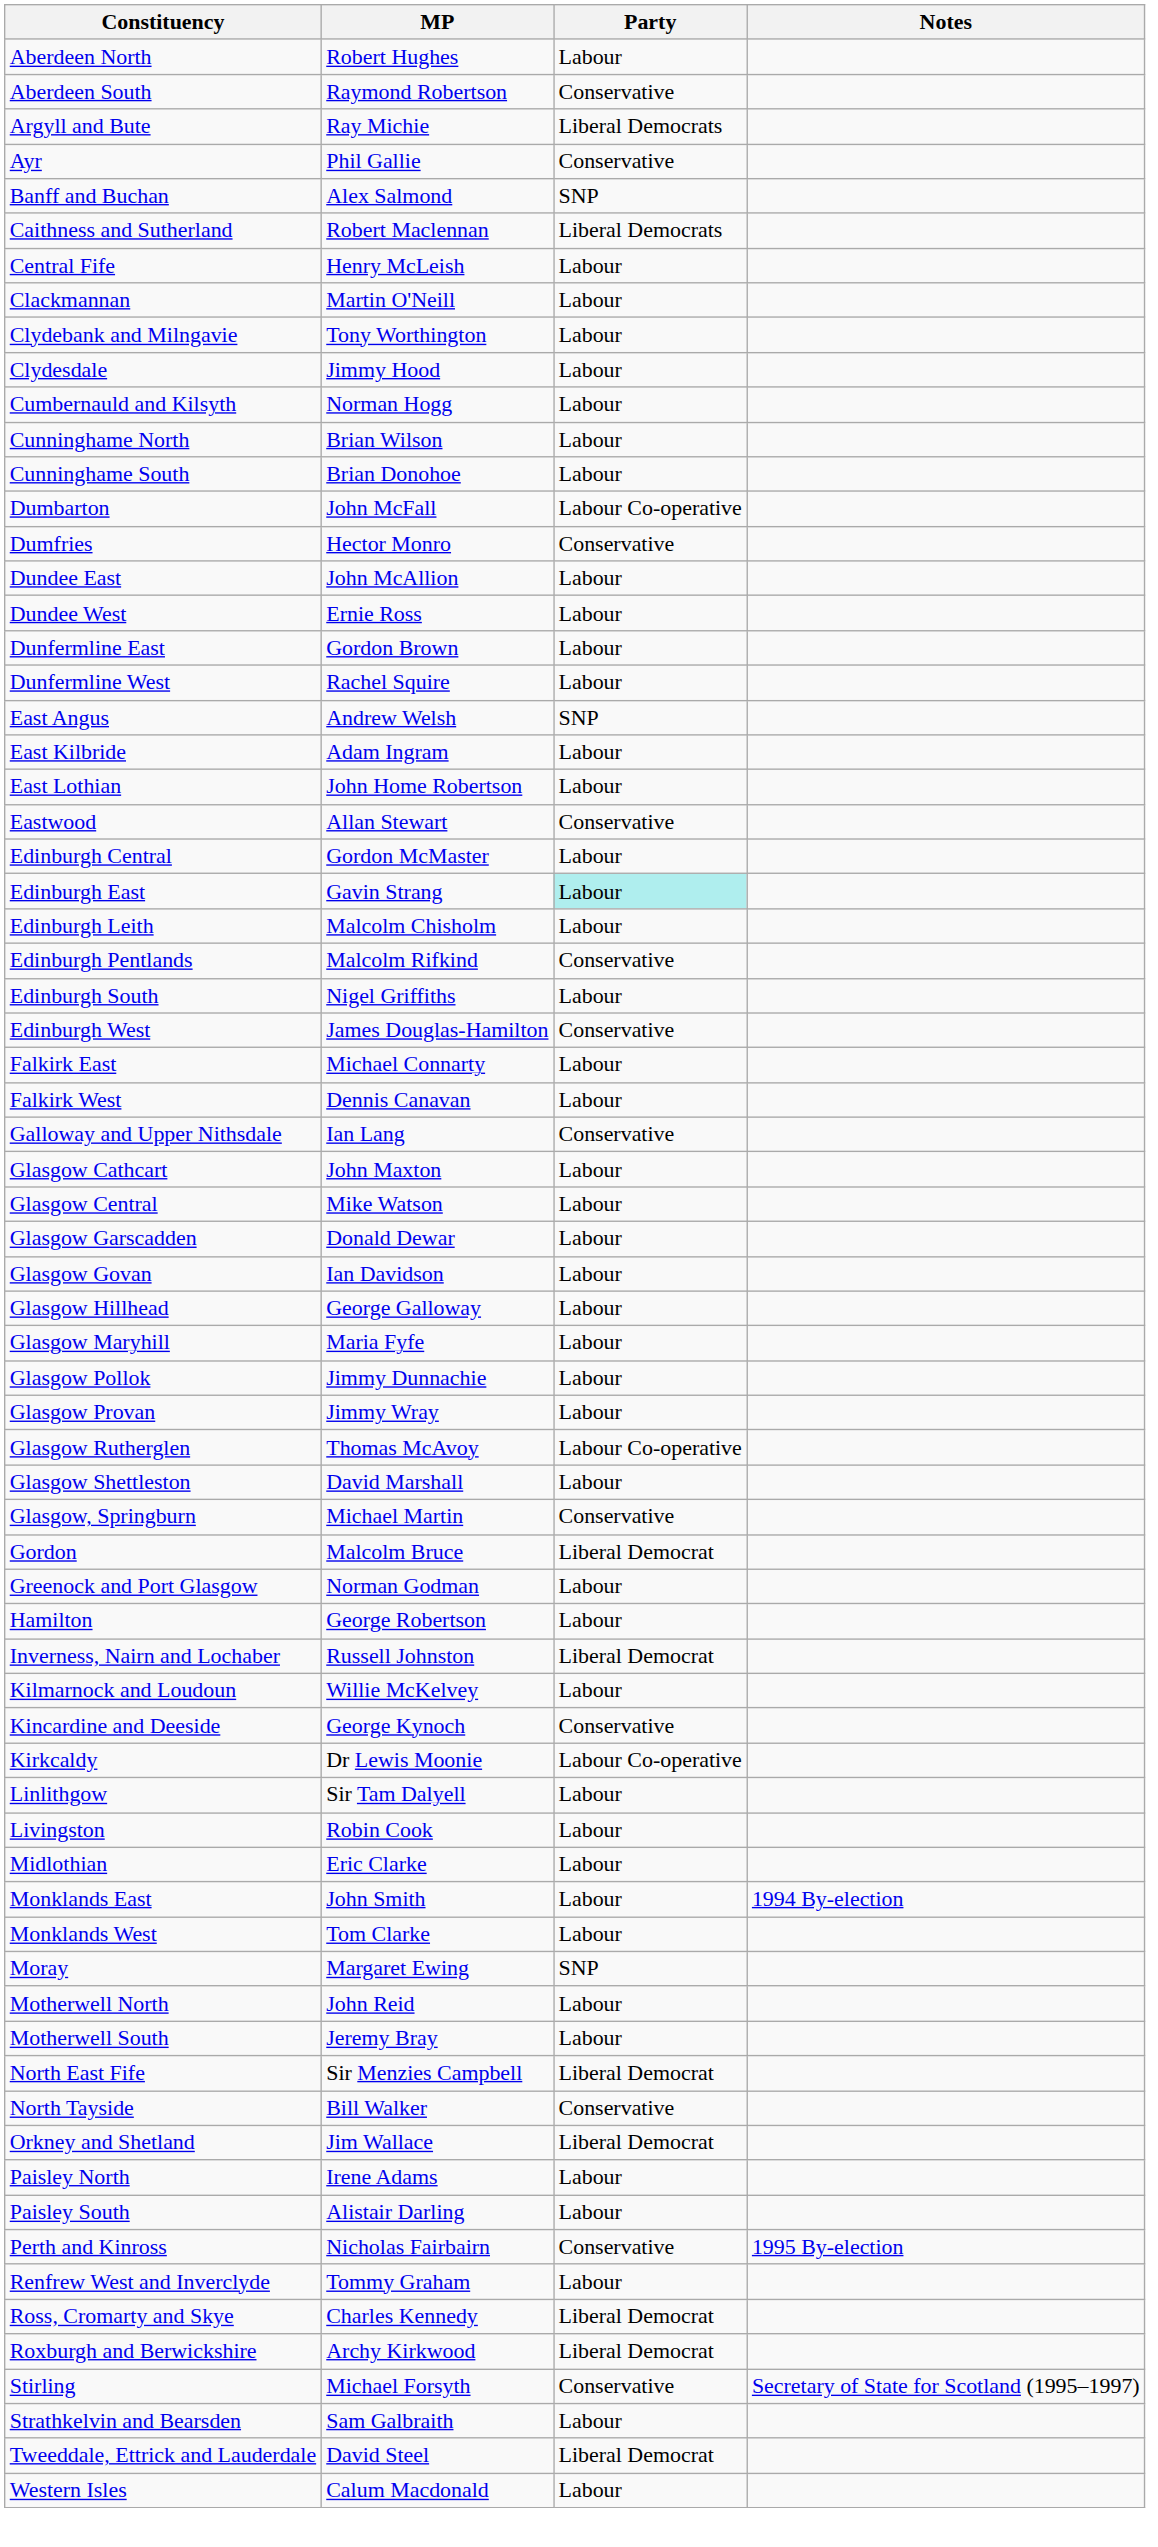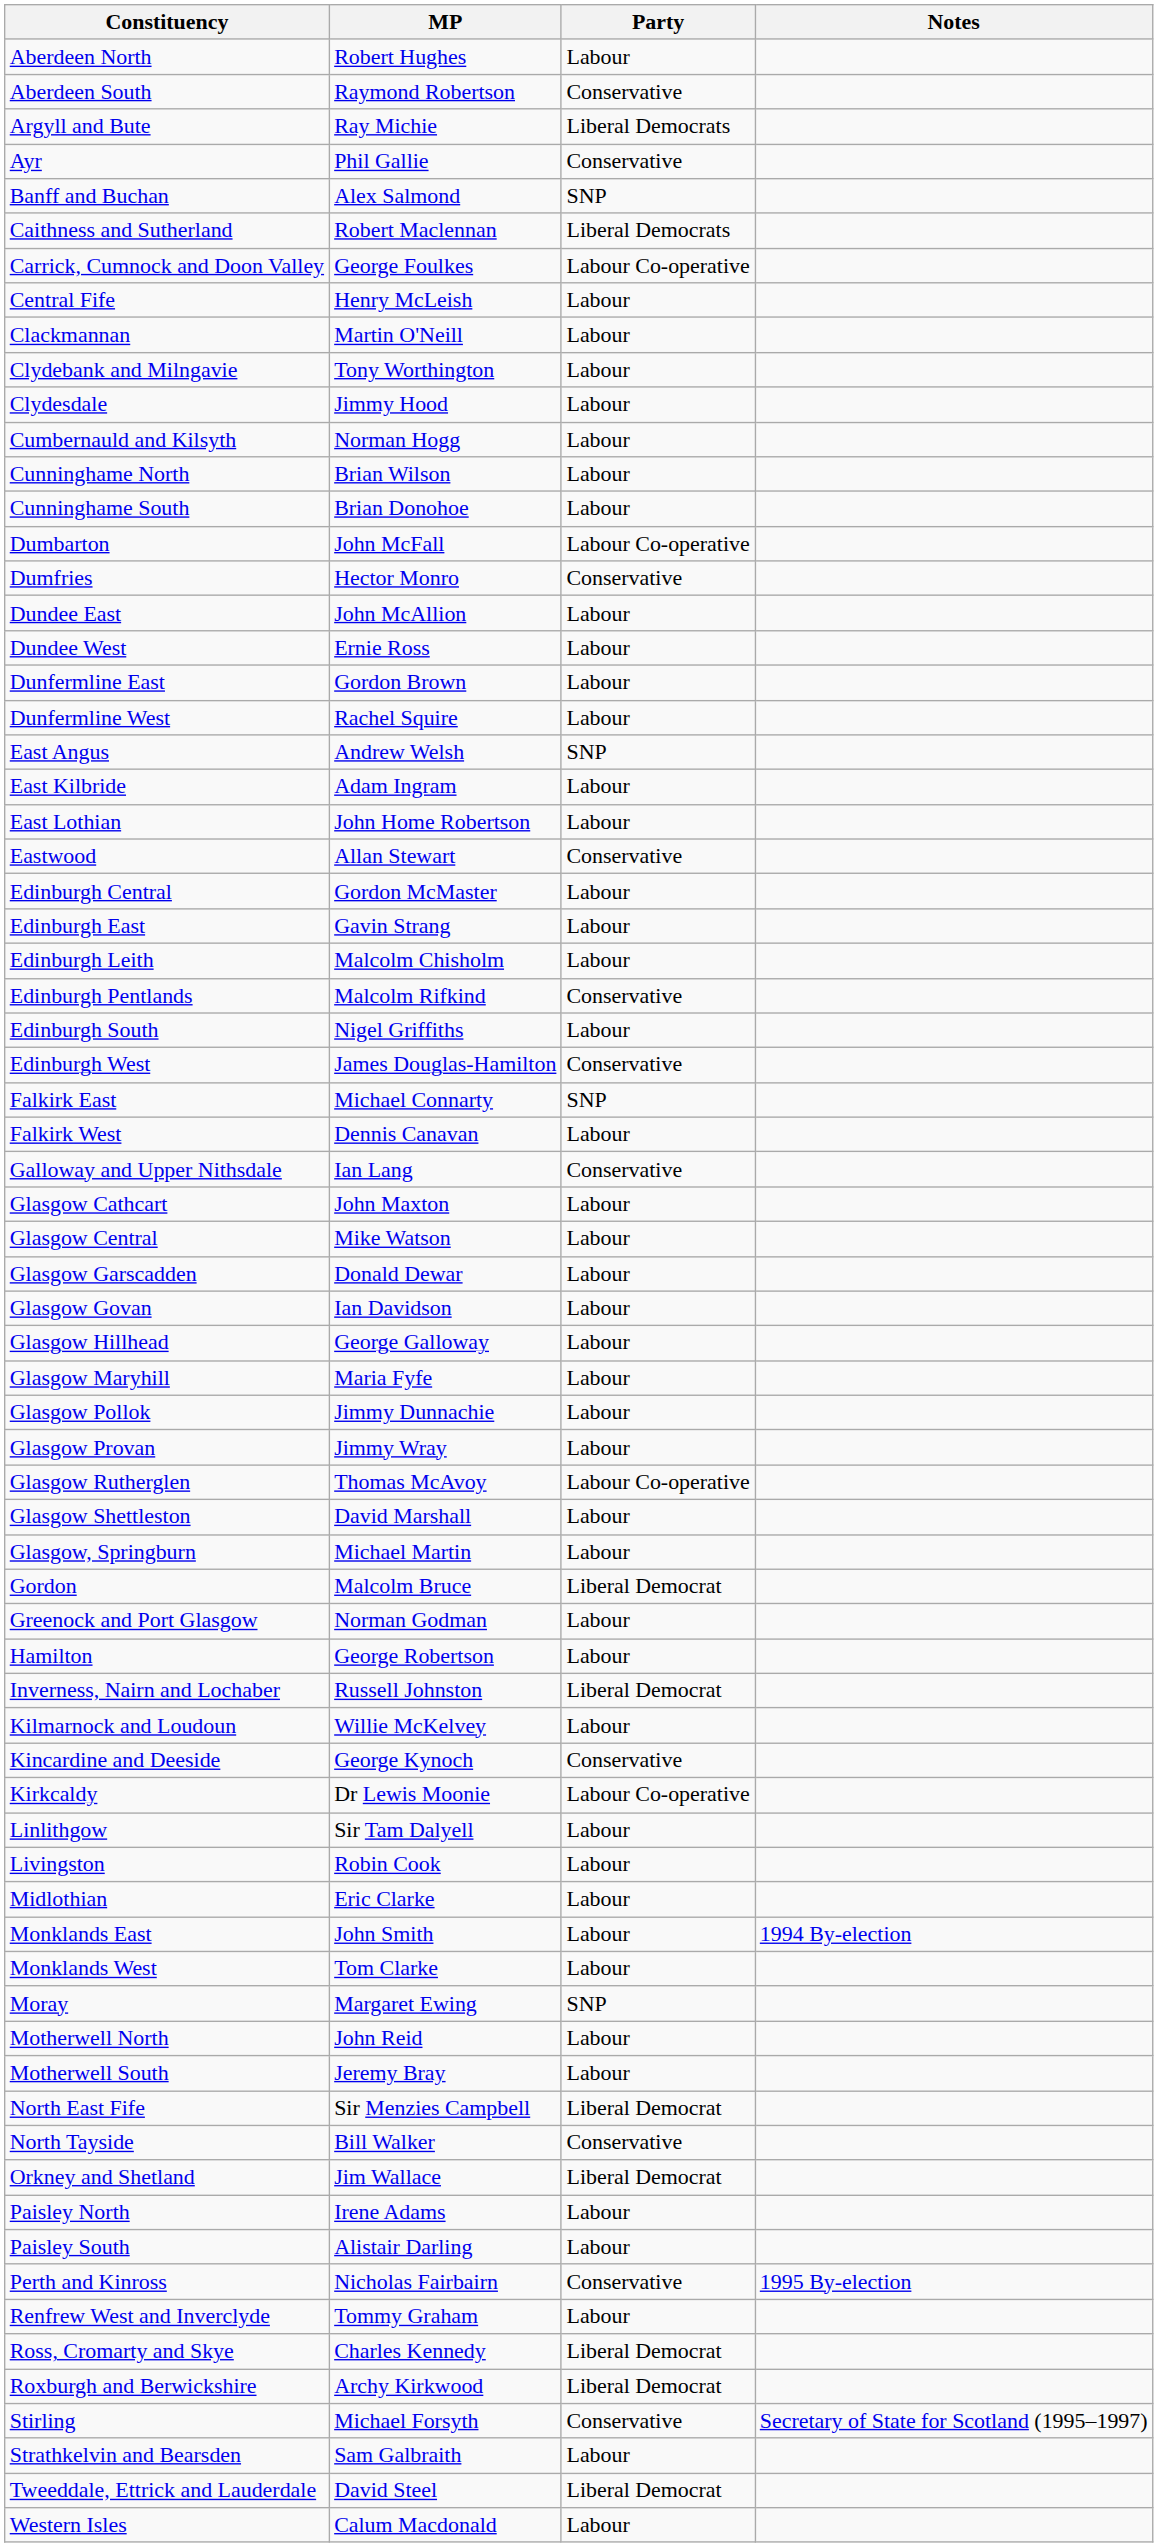 <table class="wikitable sortable">
 <tr>
 <th>Constituency</th>
 <th>MP</th>
 <th>Party</th>
 <th>Notes</th>
 </tr>
 <tr>
 <td><a href='#'>Aberdeen North</a></td>
 <td><a href='#'>Robert Hughes</a></td>
 <td>Labour</td>
 <td></td>
 </tr>
 <tr>
 <td><a href='#'>Aberdeen South</a></td>
 <td><a href='#'>Raymond Robertson</a></td>
 <td>Conservative</td>
 <td></td>
 </tr>
 <tr>
 <td><a href='#'>Argyll and Bute</a></td>
 <td><a href='#'>Ray Michie</a></td>
 <td>Liberal Democrats</td>
 <td></td>
 </tr>
 <tr>
 <td><a href='#'>Ayr</a></td>
 <td><a href='#'>Phil Gallie</a></td>
 <td>Conservative</td>
 <td></td>
 </tr>
 <tr>
 <td><a href='#'>Banff and Buchan</a></td>
 <td><a href='#'>Alex Salmond</a></td>
 <td>SNP</td>
 <td></td>
 </tr>
 <tr>
 <td><a href='#'>Caithness and Sutherland</a></td>
 <td><a href='#'>Robert Maclennan</a></td>
 <td>Liberal Democrats</td>
+<td></td>
+</tr>
+<tr>
+<td><a href='#'>Carrick, Cumnock and Doon Valley</a></td>
+<td><a href='#'>George Foulkes</a></td>
+<td>Labour Co-operative</td>
 <td></td>
 </tr>
 <tr>
 <td><a href='#'>Central Fife</a></td>
 <td><a href='#'>Henry McLeish</a></td>
 <td>Labour</td>
 <td></td>
 </tr>
 <tr>
 <td><a href='#'>Clackmannan</a></td>
 <td><a href='#'>Martin O'Neill</a></td>
 <td>Labour</td>
 <td></td>
 </tr>
 <tr>
 <td><a href='#'>Clydebank and Milngavie</a></td>
 <td><a href='#'>Tony Worthington</a></td>
 <td>Labour</td>
 <td></td>
 </tr>
 <tr>
 <td><a href='#'>Clydesdale</a></td>
 <td><a href='#'>Jimmy Hood</a></td>
 <td>Labour</td>
 <td></td>
 </tr>
 <tr>
 <td><a href='#'>Cumbernauld and Kilsyth</a></td>
 <td><a href='#'>Norman Hogg</a></td>
 <td>Labour</td>
 <td></td>
 </tr>
 <tr>
 <td><a href='#'>Cunninghame North</a></td>
 <td><a href='#'>Brian Wilson</a></td>
 <td>Labour</td>
 <td></td>
 </tr>
 <tr>
 <td><a href='#'>Cunninghame South</a></td>
 <td><a href='#'>Brian Donohoe</a></td>
 <td>Labour</td>
 <td></td>
 </tr>
 <tr>
 <td><a href='#'>Dumbarton</a></td>
 <td><a href='#'>John McFall</a></td>
 <td>Labour Co-operative</td>
 <td></td>
 </tr>
 <tr>
 <td><a href='#'>Dumfries</a></td>
 <td><a href='#'>Hector Monro</a></td>
 <td>Conservative</td>
 <td></td>
 </tr>
 <tr>
 <td><a href='#'>Dundee East</a></td>
 <td><a href='#'>John McAllion</a></td>
 <td>Labour</td>
 <td></td>
 </tr>
 <tr>
 <td><a href='#'>Dundee West</a></td>
 <td><a href='#'>Ernie Ross</a></td>
 <td>Labour</td>
 <td></td>
 </tr>
 <tr>
 <td><a href='#'>Dunfermline East</a></td>
 <td><a href='#'>Gordon Brown</a></td>
 <td>Labour</td>
 <td></td>
 </tr>
 <tr>
 <td><a href='#'>Dunfermline West</a></td>
 <td><a href='#'>Rachel Squire</a></td>
 <td>Labour</td>
 <td></td>
 </tr>
 <tr>
 <td><a href='#'>East Angus</a></td>
 <td><a href='#'>Andrew Welsh</a></td>
 <td>SNP</td>
 <td></td>
 </tr>
 <tr>
 <td><a href='#'>East Kilbride</a></td>
 <td><a href='#'>Adam Ingram</a></td>
 <td>Labour</td>
 <td></td>
 </tr>
 <tr>
 <td><a href='#'>East Lothian</a></td>
 <td><a href='#'>John Home Robertson</a></td>
 <td>Labour</td>
 <td></td>
 </tr>
 <tr>
 <td><a href='#'>Eastwood</a></td>
 <td><a href='#'>Allan Stewart</a></td>
 <td>Conservative</td>
 <td></td>
 </tr>
 <tr>
 <td><a href='#'>Edinburgh Central</a></td>
 <td><a href='#'>Gordon McMaster</a></td>
 <td>Labour</td>
 <td></td>
 </tr>
 <tr>
 <td><a href='#'>Edinburgh East</a></td>
 <td><a href='#'>Gavin Strang</a></td>
-<td style="background: paleturquoise;">Labour</td>
+<td>Labour</td>
 <td></td>
 </tr>
 <tr>
 <td><a href='#'>Edinburgh Leith</a></td>
 <td><a href='#'>Malcolm Chisholm</a></td>
 <td>Labour</td>
 <td></td>
 </tr>
 <tr>
 <td><a href='#'>Edinburgh Pentlands</a></td>
 <td><a href='#'>Malcolm Rifkind</a></td>
 <td>Conservative</td>
 <td></td>
 </tr>
 <tr>
 <td><a href='#'>Edinburgh South</a></td>
 <td><a href='#'>Nigel Griffiths</a></td>
 <td>Labour</td>
 <td></td>
 </tr>
 <tr>
 <td><a href='#'>Edinburgh West</a></td>
 <td><a href='#'>James Douglas-Hamilton</a></td>
 <td>Conservative</td>
 <td></td>
 </tr>
 <tr>
 <td><a href='#'>Falkirk East</a></td>
 <td><a href='#'>Michael Connarty</a></td>
-<td>Labour</td>
+<td>SNP</td>
 <td></td>
 </tr>
 <tr>
 <td><a href='#'>Falkirk West</a></td>
 <td><a href='#'>Dennis Canavan</a></td>
 <td>Labour</td>
 <td></td>
 </tr>
 <tr>
 <td><a href='#'>Galloway and Upper Nithsdale</a></td>
 <td><a href='#'>Ian Lang</a></td>
 <td>Conservative</td>
 <td></td>
 </tr>
 <tr>
 <td><a href='#'>Glasgow Cathcart</a></td>
 <td><a href='#'>John Maxton</a></td>
 <td>Labour</td>
 <td></td>
 </tr>
 <tr>
 <td><a href='#'>Glasgow Central</a></td>
 <td><a href='#'>Mike Watson</a></td>
 <td>Labour</td>
 <td></td>
 </tr>
 <tr>
 <td><a href='#'>Glasgow Garscadden</a></td>
 <td><a href='#'>Donald Dewar</a></td>
 <td>Labour</td>
 <td></td>
 </tr>
 <tr>
 <td><a href='#'>Glasgow Govan</a></td>
 <td><a href='#'>Ian Davidson</a></td>
 <td>Labour</td>
 <td></td>
 </tr>
 <tr>
 <td><a href='#'>Glasgow Hillhead</a></td>
 <td><a href='#'>George Galloway</a></td>
 <td>Labour</td>
 <td></td>
 </tr>
 <tr>
 <td><a href='#'>Glasgow Maryhill</a></td>
 <td><a href='#'>Maria Fyfe</a></td>
 <td>Labour</td>
 <td></td>
 </tr>
 <tr>
 <td><a href='#'>Glasgow Pollok</a></td>
 <td><a href='#'>Jimmy Dunnachie</a></td>
 <td>Labour</td>
 <td></td>
 </tr>
 <tr>
 <td><a href='#'>Glasgow Provan</a></td>
 <td><a href='#'>Jimmy Wray</a></td>
 <td>Labour</td>
 <td></td>
 </tr>
 <tr>
 <td><a href='#'>Glasgow Rutherglen</a></td>
 <td><a href='#'>Thomas McAvoy</a></td>
 <td>Labour Co-operative</td>
 <td></td>
 </tr>
 <tr>
 <td><a href='#'>Glasgow Shettleston</a></td>
 <td><a href='#'>David Marshall</a></td>
 <td>Labour</td>
 <td></td>
 </tr>
 <tr>
 <td><a href='#'>Glasgow, Springburn</a></td>
 <td><a href='#'>Michael Martin</a></td>
-<td>Conservative</td>
+<td>Labour</td>
 <td></td>
 </tr>
 <tr>
 <td><a href='#'>Gordon</a></td>
 <td><a href='#'>Malcolm Bruce</a></td>
 <td>Liberal Democrat</td>
 <td></td>
 </tr>
 <tr>
 <td><a href='#'>Greenock and Port Glasgow</a></td>
 <td><a href='#'>Norman Godman</a></td>
 <td>Labour</td>
 <td></td>
 </tr>
 <tr>
 <td><a href='#'>Hamilton</a></td>
 <td><a href='#'>George Robertson</a></td>
 <td>Labour</td>
 <td></td>
 </tr>
 <tr>
 <td><a href='#'>Inverness, Nairn and Lochaber</a></td>
 <td><a href='#'>Russell Johnston</a></td>
 <td>Liberal Democrat</td>
 <td></td>
 </tr>
 <tr>
 <td><a href='#'>Kilmarnock and Loudoun</a></td>
 <td><a href='#'>Willie McKelvey</a></td>
 <td>Labour</td>
 <td></td>
 </tr>
 <tr>
 <td><a href='#'>Kincardine and Deeside</a></td>
 <td><a href='#'>George Kynoch</a></td>
 <td>Conservative</td>
 <td></td>
 </tr>
 <tr>
 <td><a href='#'>Kirkcaldy</a></td>
 <td>Dr <a href='#'>Lewis Moonie</a></td>
 <td>Labour Co-operative</td>
 <td></td>
 </tr>
 <tr>
 <td><a href='#'>Linlithgow</a></td>
 <td>Sir <a href='#'>Tam Dalyell</a></td>
 <td>Labour</td>
 <td></td>
 </tr>
 <tr>
 <td><a href='#'>Livingston</a></td>
 <td><a href='#'>Robin Cook</a></td>
 <td>Labour</td>
 <td></td>
 </tr>
 <tr>
 <td><a href='#'>Midlothian</a></td>
 <td><a href='#'>Eric Clarke</a></td>
 <td>Labour</td>
 <td></td>
 </tr>
 <tr>
 <td><a href='#'>Monklands East</a></td>
 <td><a href='#'>John Smith</a></td>
 <td>Labour</td>
 <td><a href='#'>1994 By-election</a></td>
 </tr>
 <tr>
 <td><a href='#'>Monklands West</a></td>
 <td><a href='#'>Tom Clarke</a></td>
 <td>Labour</td>
 <td></td>
 </tr>
 <tr>
 <td><a href='#'>Moray</a></td>
 <td><a href='#'>Margaret Ewing</a></td>
 <td>SNP</td>
 <td></td>
 </tr>
 <tr>
 <td><a href='#'>Motherwell North</a></td>
 <td><a href='#'>John Reid</a></td>
 <td>Labour</td>
 <td></td>
 </tr>
 <tr>
 <td><a href='#'>Motherwell South</a></td>
 <td><a href='#'>Jeremy Bray</a></td>
 <td>Labour</td>
 <td></td>
 </tr>
 <tr>
 <td><a href='#'>North East Fife</a></td>
 <td>Sir <a href='#'>Menzies Campbell</a></td>
 <td>Liberal Democrat</td>
 <td></td>
 </tr>
 <tr>
 <td><a href='#'>North Tayside</a></td>
 <td><a href='#'>Bill Walker</a></td>
 <td>Conservative</td>
 <td></td>
 </tr>
 <tr>
 <td><a href='#'>Orkney and Shetland</a></td>
 <td><a href='#'>Jim Wallace</a></td>
 <td>Liberal Democrat</td>
 <td></td>
 </tr>
 <tr>
 <td><a href='#'>Paisley North</a></td>
 <td><a href='#'>Irene Adams</a></td>
 <td>Labour</td>
 <td></td>
 </tr>
 <tr>
 <td><a href='#'>Paisley South</a></td>
 <td><a href='#'>Alistair Darling</a></td>
 <td>Labour</td>
 <td></td>
 </tr>
 <tr>
 <td><a href='#'>Perth and Kinross</a></td>
 <td><a href='#'>Nicholas Fairbairn</a></td>
 <td>Conservative</td>
 <td><a href='#'>1995 By-election</a></td>
 </tr>
 <tr>
 <td><a href='#'>Renfrew West and Inverclyde</a></td>
 <td><a href='#'>Tommy Graham</a></td>
 <td>Labour</td>
 <td></td>
 </tr>
 <tr>
 <td><a href='#'>Ross, Cromarty and Skye</a></td>
 <td><a href='#'>Charles Kennedy</a></td>
 <td>Liberal Democrat</td>
 <td></td>
 </tr>
 <tr>
 <td><a href='#'>Roxburgh and Berwickshire</a></td>
 <td><a href='#'>Archy Kirkwood</a></td>
 <td>Liberal Democrat</td>
 <td></td>
 </tr>
 <tr>
 <td><a href='#'>Stirling</a></td>
 <td><a href='#'>Michael Forsyth</a></td>
 <td>Conservative</td>
 <td><a href='#'>Secretary of State for Scotland</a> (1995–1997)</td>
 </tr>
 <tr>
 <td><a href='#'>Strathkelvin and Bearsden</a></td>
 <td><a href='#'>Sam Galbraith</a></td>
 <td>Labour</td>
 <td></td>
 </tr>
 <tr>
 <td><a href='#'>Tweeddale, Ettrick and Lauderdale</a></td>
 <td><a href='#'>David Steel</a></td>
 <td>Liberal Democrat</td>
 <td></td>
 </tr>
 <tr>
 <td><a href='#'>Western Isles</a></td>
 <td><a href='#'>Calum Macdonald</a></td>
 <td>Labour</td>
 <td></td>
 </tr>
 </table>
